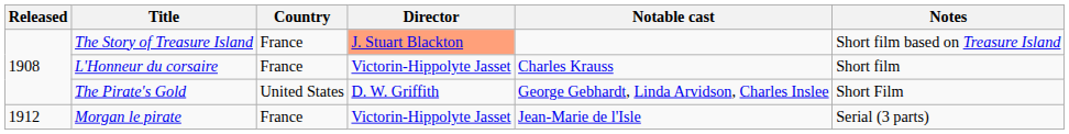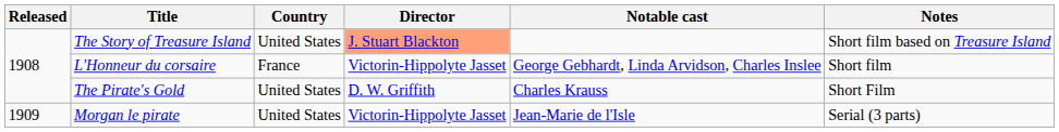 <table class="wikitable sortable">
 <tr>
 <th>Released</th>
 <th>Title</th>
 <th>Country</th>
 <th>Director</th>
 <th>Notable cast</th>
 <th>Notes</th>
 </tr>
 <tr>
 <td rowspan="3">1908</td>
 <td><em><a href='#'>The Story of Treasure Island</a></em></td>
-<td>France</td>
+<td>United States</td>
 <td style="background: lightsalmon;"><a href='#'>J. Stuart Blackton</a></td>
 <td></td>
 <td>Short film based on <em><a href='#'>Treasure Island</a></em></td>
 </tr>
 <tr>
 <td><em><a href='#'>L'Honneur du corsaire</a></em></td>
 <td>France</td>
 <td><a href='#'>Victorin-Hippolyte Jasset</a></td>
-<td><a href='#'>Charles Krauss</a></td>
+<td><a href='#'>George Gebhardt</a>, <a href='#'>Linda Arvidson</a>, <a href='#'>Charles Inslee</a></td>
 <td>Short film</td>
 </tr>
 <tr>
 <td><em><a href='#'>The Pirate's Gold</a></em></td>
 <td>United States</td>
 <td><a href='#'>D. W. Griffith</a></td>
-<td><a href='#'>George Gebhardt</a>, <a href='#'>Linda Arvidson</a>, <a href='#'>Charles Inslee</a></td>
+<td><a href='#'>Charles Krauss</a></td>
 <td>Short Film</td>
 </tr>
 <tr>
-<td>1912</td>
+<td>1909</td>
 <td><em><a href='#'>Morgan le pirate</a></em></td>
-<td>France</td>
+<td>United States</td>
 <td><a href='#'>Victorin-Hippolyte Jasset</a></td>
 <td><a href='#'>Jean-Marie de l'Isle</a></td>
 <td>Serial (3 parts)</td>
 </tr>
 </table>
